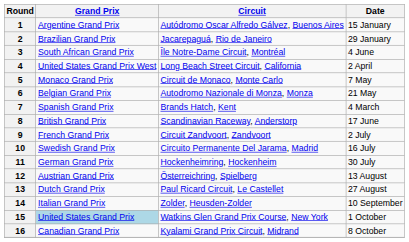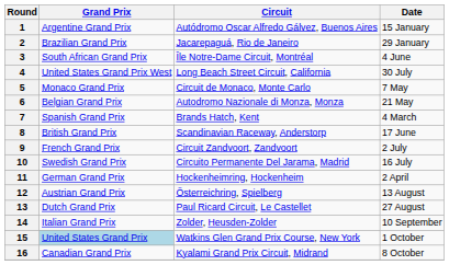 <table class="wikitable" style="font-size: 85%;">
 <tr>
 <th>Round</th>
 <th><a href='#'>Grand Prix</a></th>
 <th><a href='#'>Circuit</a></th>
 <th>Date</th>
 </tr>
 <tr>
 <th>1</th>
 <td><a href='#'>Argentine Grand Prix</a></td>
 <td> <a href='#'>Autódromo Oscar Alfredo Gálvez</a>, <a href='#'>Buenos Aires</a></td>
 <td>15 January</td>
 </tr>
 <tr>
 <th>2</th>
 <td><a href='#'>Brazilian Grand Prix</a></td>
 <td> <a href='#'>Jacarepaguá</a>, <a href='#'>Rio de Janeiro</a></td>
 <td>29 January</td>
 </tr>
 <tr>
 <th>3</th>
 <td><a href='#'>South African Grand Prix</a></td>
 <td> <a href='#'>Île Notre-Dame Circuit</a>, <a href='#'>Montréal</a></td>
 <td>4 June</td>
 </tr>
 <tr>
 <th>4</th>
 <td><a href='#'>United States Grand Prix West</a></td>
 <td> <a href='#'>Long Beach Street Circuit</a>, <a href='#'>California</a></td>
-<td>2 April</td>
+<td>30 July</td>
 </tr>
 <tr>
 <th>5</th>
 <td><a href='#'>Monaco Grand Prix</a></td>
 <td> <a href='#'>Circuit de Monaco</a>, <a href='#'>Monte Carlo</a></td>
 <td>7 May</td>
 </tr>
 <tr>
 <th>6</th>
 <td><a href='#'>Belgian Grand Prix</a></td>
 <td> <a href='#'>Autodromo Nazionale di Monza</a>, <a href='#'>Monza</a></td>
 <td>21 May</td>
 </tr>
 <tr>
 <th>7</th>
 <td><a href='#'>Spanish Grand Prix</a></td>
 <td> <a href='#'>Brands Hatch</a>, <a href='#'>Kent</a></td>
 <td>4 March</td>
 </tr>
 <tr>
 <th>8</th>
 <td><a href='#'>British Grand Prix</a></td>
 <td> <a href='#'>Scandinavian Raceway</a>, <a href='#'>Anderstorp</a></td>
 <td>17 June</td>
 </tr>
 <tr>
 <th>9</th>
 <td><a href='#'>French Grand Prix</a></td>
 <td> <a href='#'>Circuit Zandvoort</a>, <a href='#'>Zandvoort</a></td>
 <td>2 July</td>
 </tr>
 <tr>
 <th>10</th>
 <td><a href='#'>Swedish Grand Prix</a></td>
 <td> <a href='#'>Circuito Permanente Del Jarama</a>, <a href='#'>Madrid</a></td>
 <td>16 July</td>
 </tr>
 <tr>
 <th>11</th>
 <td><a href='#'>German Grand Prix</a></td>
 <td> <a href='#'>Hockenheimring</a>, <a href='#'>Hockenheim</a></td>
-<td>30 July</td>
+<td>2 April</td>
 </tr>
 <tr>
 <th>12</th>
 <td><a href='#'>Austrian Grand Prix</a></td>
 <td> <a href='#'>Österreichring</a>, <a href='#'>Spielberg</a></td>
 <td>13 August</td>
 </tr>
 <tr>
 <th>13</th>
 <td><a href='#'>Dutch Grand Prix</a></td>
 <td> <a href='#'>Paul Ricard Circuit</a>, <a href='#'>Le Castellet</a></td>
 <td>27 August</td>
 </tr>
 <tr>
 <th>14</th>
 <td><a href='#'>Italian Grand Prix</a></td>
 <td> <a href='#'>Zolder</a>, <a href='#'>Heusden-Zolder</a></td>
 <td>10 September</td>
 </tr>
 <tr>
 <th>15</th>
 <td style="background: lightblue;"><a href='#'>United States Grand Prix</a></td>
 <td> <a href='#'>Watkins Glen Grand Prix Course</a>, <a href='#'>New York</a></td>
 <td>1 October</td>
 </tr>
 <tr>
 <th>16</th>
 <td><a href='#'>Canadian Grand Prix</a></td>
 <td> <a href='#'>Kyalami Grand Prix Circuit</a>, <a href='#'>Midrand</a></td>
 <td>8 October</td>
 </tr>
 <tr>
 </tr>
 </table>
